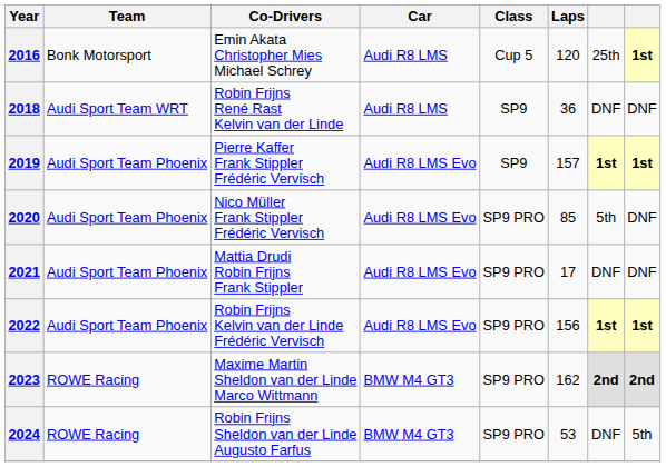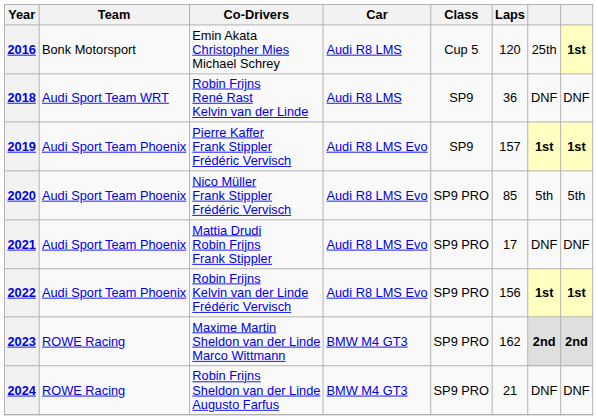 <table class="wikitable" style="text-align:center; font-size:90%">
 <tr>
 <th>Year</th>
 <th>Team</th>
 <th>Co-Drivers</th>
 <th>Car</th>
 <th>Class</th>
 <th>Laps</th>
 <th></th>
 <th></th>
 </tr>
 <tr>
 <th><a href='#'>2016</a></th>
 <td align="left"> Bonk Motorsport</td>
 <td align="left"> Emin Akata<br> <a href='#'>Christopher Mies</a><br> Michael Schrey</td>
 <td align="left"><a href='#'>Audi R8 LMS</a></td>
 <td>Cup 5</td>
 <td>120</td>
 <td>25th</td>
 <td align=center style="background:#FFFFBF;"><strong>1st</strong></td>
 </tr>
 <tr>
 <th><a href='#'>2018</a></th>
 <td align="left"> <a href='#'>Audi Sport Team WRT</a></td>
 <td align="left"> <a href='#'>Robin Frijns</a><br> <a href='#'>René Rast</a><br> <a href='#'>Kelvin van der Linde</a></td>
 <td align="left"><a href='#'>Audi R8 LMS</a></td>
 <td>SP9</td>
 <td>36</td>
 <td>DNF</td>
 <td>DNF</td>
 </tr>
 <tr>
 <th><a href='#'>2019</a></th>
 <td align="left"> <a href='#'>Audi Sport Team Phoenix</a></td>
 <td align="left"> <a href='#'>Pierre Kaffer</a><br> <a href='#'>Frank Stippler</a><br> <a href='#'>Frédéric Vervisch</a></td>
 <td align="left"><a href='#'>Audi R8 LMS Evo</a></td>
 <td>SP9</td>
 <td>157</td>
 <td align=center style="background:#FFFFBF;"><strong>1st</strong></td>
 <td align=center style="background:#FFFFBF;"><strong>1st</strong></td>
 </tr>
 <tr>
 <th><a href='#'>2020</a></th>
 <td align="left"> <a href='#'>Audi Sport Team Phoenix</a></td>
 <td align="left"> <a href='#'>Nico Müller</a><br> <a href='#'>Frank Stippler</a><br> <a href='#'>Frédéric Vervisch</a></td>
 <td align="left"><a href='#'>Audi R8 LMS Evo</a></td>
 <td>SP9 PRO</td>
 <td>85</td>
 <td>5th</td>
-<td>DNF</td>
+<td>5th</td>
 </tr>
 <tr>
 <th><a href='#'>2021</a></th>
 <td align="left"> <a href='#'>Audi Sport Team Phoenix</a></td>
 <td align="left"> <a href='#'>Mattia Drudi</a><br> <a href='#'>Robin Frijns</a><br> <a href='#'>Frank Stippler</a></td>
 <td align="left"><a href='#'>Audi R8 LMS Evo</a></td>
 <td>SP9 PRO</td>
 <td>17</td>
 <td>DNF</td>
 <td>DNF</td>
 </tr>
 <tr>
 <th><a href='#'>2022</a></th>
 <td align="left"> <a href='#'>Audi Sport Team Phoenix</a></td>
 <td align="left"> <a href='#'>Robin Frijns</a><br> <a href='#'>Kelvin van der Linde</a><br> <a href='#'>Frédéric Vervisch</a></td>
 <td align="left"><a href='#'>Audi R8 LMS Evo</a></td>
 <td>SP9 PRO</td>
 <td>156</td>
 <td align=center style="background:#FFFFBF;"><strong>1st</strong></td>
 <td align=center style="background:#FFFFBF;"><strong>1st</strong></td>
 </tr>
 <tr>
 <th><a href='#'>2023</a></th>
 <td align="left"> <a href='#'>ROWE Racing</a></td>
 <td align="left"> <a href='#'>Maxime Martin</a><br> <a href='#'>Sheldon van der Linde</a><br> <a href='#'>Marco Wittmann</a></td>
 <td align="left"><a href='#'>BMW M4 GT3</a></td>
 <td>SP9 PRO</td>
 <td>162</td>
 <td align=center style="background:#dfdfdf;"><strong>2nd</strong></td>
 <td align=center style="background:#dfdfdf;"><strong>2nd</strong></td>
 </tr>
 <tr>
 <th><a href='#'>2024</a></th>
 <td align="left"> <a href='#'>ROWE Racing</a></td>
 <td align="left"> <a href='#'>Robin Frijns</a><br> <a href='#'>Sheldon van der Linde</a><br> <a href='#'>Augusto Farfus</a></td>
 <td align="left"><a href='#'>BMW M4 GT3</a></td>
 <td>SP9 PRO</td>
-<td>53</td>
+<td>21</td>
 <td>DNF</td>
-<td>5th</td>
+<td>DNF</td>
 </tr>
 <tr>
 </tr>
 </table>
